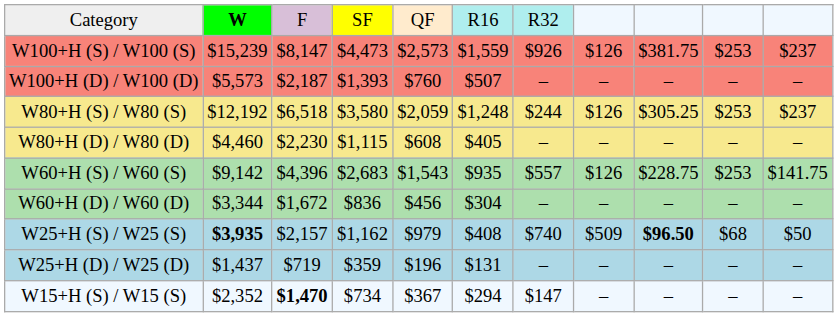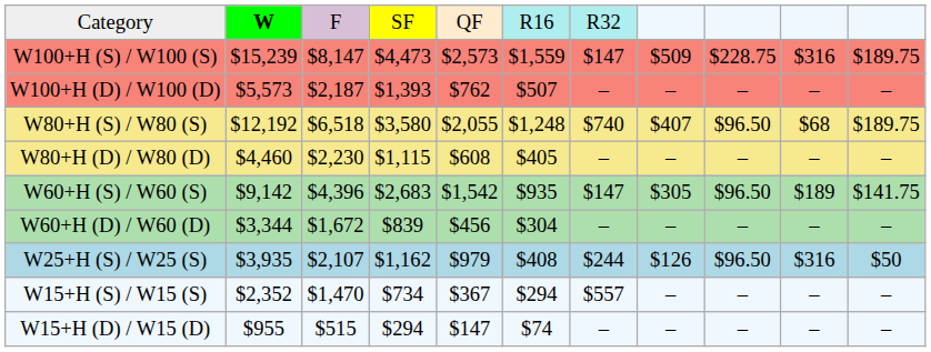 <table class="wikitable" style="font-size:90%">
 <tr align=center>
 <td style="background:#efefef;">Category</td>
 <td style="width:40px; background:lime;"><strong>W</strong></td>
 <td style="width:40px; background:thistle;">F</td>
 <td style="width:40px; background:#ff0;">SF</td>
 <td style="width:40px; background:#ffebcd;">QF</td>
 <td style="width:40px; background:#afeeee;">R16</td>
 <td style="width:40px; background:#afeeee;">R32</td>
 <td style="width:40px; background:#f0f8ff;"></td>
 <td style="width:40px; background:#f0f8ff;"></td>
 <td style="width:40px; background:#f0f8ff;"></td>
 <td style="width:40px; background:#f0f8ff;"></td>
 </tr>
 <tr style="text-align:center; background:#f88379;">
 <td>W100+H (S) / W100 (S)</td>
 <td>$15,239</td>
 <td>$8,147</td>
 <td>$4,473</td>
 <td>$2,573</td>
 <td>$1,559</td>
-<td>$926</td>
-<td>$126</td>
-<td>$381.75</td>
-<td>$253</td>
-<td>$237</td>
+<td>$147</td>
+<td>$509</td>
+<td>$228.75</td>
+<td>$316</td>
+<td>$189.75</td>
 </tr>
 <tr style="text-align:center; background:#f88379;">
 <td>W100+H (D) / W100 (D)</td>
 <td>$5,573</td>
 <td>$2,187</td>
 <td>$1,393</td>
-<td>$760</td>
+<td>$762</td>
 <td>$507</td>
 <td>–</td>
 <td>–</td>
 <td>–</td>
 <td>–</td>
 <td>–</td>
 </tr>
 <tr style="text-align:center; background:#f7e98e;">
 <td>W80+H (S) / W80 (S)</td>
 <td>$12,192</td>
 <td>$6,518</td>
 <td>$3,580</td>
-<td>$2,059</td>
+<td>$2,055</td>
 <td>$1,248</td>
-<td>$244</td>
-<td>$126</td>
-<td>$305.25</td>
-<td>$253</td>
-<td>$237</td>
+<td>$740</td>
+<td>$407</td>
+<td>$96.50</td>
+<td>$68</td>
+<td>$189.75</td>
 </tr>
 <tr style="text-align:center; background:#f7e98e;">
 <td>W80+H (D) / W80 (D)</td>
 <td>$4,460</td>
 <td>$2,230</td>
 <td>$1,115</td>
 <td>$608</td>
 <td>$405</td>
 <td>–</td>
 <td>–</td>
 <td>–</td>
 <td>–</td>
 <td>–</td>
 </tr>
 <tr style="text-align:center; background:#addfad;">
 <td>W60+H (S) / W60 (S)</td>
 <td>$9,142</td>
 <td>$4,396</td>
 <td>$2,683</td>
-<td>$1,543</td>
+<td>$1,542</td>
 <td>$935</td>
-<td>$557</td>
-<td>$126</td>
-<td>$228.75</td>
-<td>$253</td>
+<td>$147</td>
+<td>$305</td>
+<td>$96.50</td>
+<td>$189</td>
 <td>$141.75</td>
 </tr>
 <tr style="text-align:center; background:#addfad;">
 <td>W60+H (D) / W60 (D)</td>
 <td>$3,344</td>
 <td>$1,672</td>
-<td>$836</td>
+<td>$839</td>
 <td>$456</td>
 <td>$304</td>
 <td>–</td>
 <td>–</td>
 <td>–</td>
 <td>–</td>
 <td>–</td>
 </tr>
 <tr style="text-align:center; background:lightblue;">
 <td>W25+H (S) / W25 (S)</td>
-<td><strong>$3,935</strong></td>
-<td>$2,157</td>
+<td>$3,935</td>
+<td>$2,107</td>
 <td>$1,162</td>
 <td>$979</td>
 <td>$408</td>
-<td>$740</td>
-<td>$509</td>
-<td><strong>$96.50</strong></td>
-<td>$68</td>
+<td>$244</td>
+<td>$126</td>
+<td>$96.50</td>
+<td>$316</td>
 <td>$50</td>
 </tr>
-<tr style="text-align:center; background:lightblue;">
-<td>W25+H (D) / W25 (D)</td>
-<td>$1,437</td>
-<td>$719</td>
-<td>$359</td>
-<td>$196</td>
-<td>$131</td>
+<tr style="text-align:center; background:#f0f8ff;">
+<td>W15+H (S) / W15 (S)</td>
+<td>$2,352</td>
+<td>$1,470</td>
+<td>$734</td>
+<td>$367</td>
+<td>$294</td>
+<td>$557</td>
+<td>–</td>
+<td>–</td>
+<td>–</td>
+<td>–</td>
+</tr>
+<tr style="text-align:center; background:#f0f8ff;">
+<td>W15+H (D) / W15 (D)</td>
+<td>$955</td>
+<td>$515</td>
+<td>$294</td>
+<td>$147</td>
+<td>$74</td>
 <td>–</td>
 <td>–</td>
 <td>–</td>
 <td>–</td>
 <td>–</td>
 </tr>
-<tr style="text-align:center; background:#f0f8ff;">
-<td>W15+H (S) / W15 (S)</td>
-<td>$2,352</td>
-<td><strong>$1,470</strong></td>
-<td>$734</td>
-<td>$367</td>
-<td>$294</td>
-<td>$147</td>
-<td>–</td>
-<td>–</td>
-<td>–</td>
-<td>–</td>
-</tr>
 </table>
